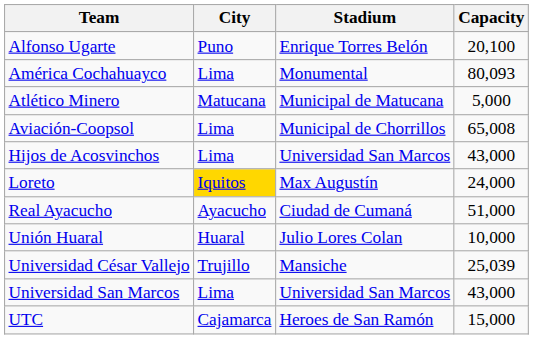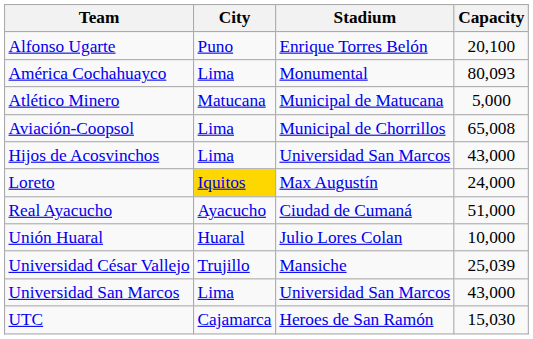 <table class="wikitable sortable">
 <tr>
 <th>Team</th>
 <th>City</th>
 <th>Stadium</th>
 <th>Capacity</th>
 </tr>
 <tr>
 <td><a href='#'>Alfonso Ugarte</a></td>
 <td><a href='#'>Puno</a></td>
 <td><a href='#'>Enrique Torres Belón</a></td>
 <td align="center">20,100</td>
 </tr>
 <tr>
 <td><a href='#'>América Cochahuayco</a></td>
 <td><a href='#'>Lima</a></td>
 <td><a href='#'>Monumental</a></td>
 <td align="center">80,093</td>
 </tr>
 <tr>
 <td><a href='#'>Atlético Minero</a></td>
 <td><a href='#'>Matucana</a></td>
 <td><a href='#'>Municipal de Matucana</a></td>
 <td align="center">5,000</td>
 </tr>
 <tr>
 <td><a href='#'>Aviación-Coopsol</a></td>
 <td><a href='#'>Lima</a></td>
 <td><a href='#'>Municipal de Chorrillos</a></td>
 <td align="center">65,008</td>
 </tr>
 <tr>
 <td><a href='#'>Hijos de Acosvinchos</a></td>
 <td><a href='#'>Lima</a></td>
 <td><a href='#'>Universidad San Marcos</a></td>
 <td align="center">43,000</td>
 </tr>
 <tr>
 <td><a href='#'>Loreto</a></td>
 <td style="background: gold;"><a href='#'>Iquitos</a></td>
 <td><a href='#'>Max Augustín</a></td>
 <td align="center">24,000</td>
 </tr>
 <tr>
 <td><a href='#'>Real Ayacucho</a></td>
 <td><a href='#'>Ayacucho</a></td>
 <td><a href='#'>Ciudad de Cumaná</a></td>
 <td align="center">51,000</td>
 </tr>
 <tr>
 <td><a href='#'>Unión Huaral</a></td>
 <td><a href='#'>Huaral</a></td>
 <td><a href='#'>Julio Lores Colan</a></td>
 <td align="center">10,000</td>
 </tr>
 <tr>
 <td><a href='#'>Universidad César Vallejo</a></td>
 <td><a href='#'>Trujillo</a></td>
 <td><a href='#'>Mansiche</a></td>
 <td align="center">25,039</td>
 </tr>
 <tr>
 <td><a href='#'>Universidad San Marcos</a></td>
 <td><a href='#'>Lima</a></td>
 <td><a href='#'>Universidad San Marcos</a></td>
 <td align="center">43,000</td>
 </tr>
 <tr>
 <td><a href='#'>UTC</a></td>
 <td><a href='#'>Cajamarca</a></td>
 <td><a href='#'>Heroes de San Ramón</a></td>
-<td align="center">15,000</td>
+<td align="center">15,030</td>
 </tr>
 </table>
